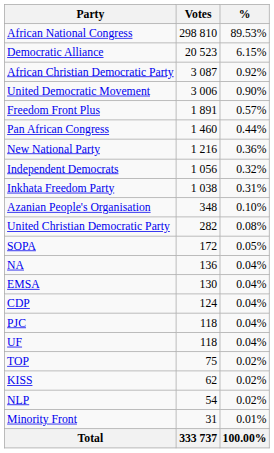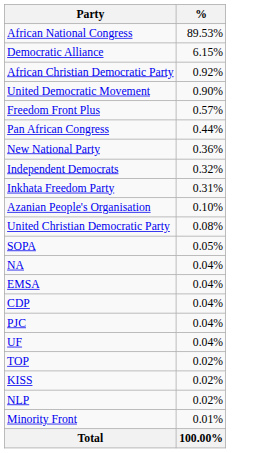 <table class="wikitable" style="font-size: 95%; text-align: right">
 <tr>
 <th>Party</th>
-<th>Votes</th>
 <th>%</th>
 </tr>
 <tr>
 <td align=left><a href='#'>African National Congress</a></td>
-<td>298 810</td>
 <td>89.53%</td>
 </tr>
 <tr>
 <td align=left><a href='#'>Democratic Alliance</a></td>
-<td>20 523</td>
 <td>6.15%</td>
 </tr>
 <tr>
 <td align=left><a href='#'>African Christian Democratic Party</a></td>
-<td>3 087</td>
 <td>0.92%</td>
 </tr>
 <tr>
 <td align=left><a href='#'>United Democratic Movement</a></td>
-<td>3 006</td>
 <td>0.90%</td>
 </tr>
 <tr>
 <td align=left><a href='#'>Freedom Front Plus</a></td>
-<td>1 891</td>
 <td>0.57%</td>
 </tr>
 <tr>
 <td align=left><a href='#'>Pan African Congress</a></td>
-<td>1 460</td>
 <td>0.44%</td>
 </tr>
 <tr>
 <td align=left><a href='#'>New National Party</a></td>
-<td>1 216</td>
 <td>0.36%</td>
 </tr>
 <tr>
 <td align=left><a href='#'>Independent Democrats</a></td>
-<td>1 056</td>
 <td>0.32%</td>
 </tr>
 <tr>
 <td align=left><a href='#'>Inkhata Freedom Party</a></td>
-<td>1 038</td>
 <td>0.31%</td>
 </tr>
 <tr>
 <td align=left><a href='#'>Azanian People's Organisation</a></td>
-<td>348</td>
 <td>0.10%</td>
 </tr>
 <tr>
 <td align=left><a href='#'>United Christian Democratic Party</a></td>
-<td>282</td>
 <td>0.08%</td>
 </tr>
 <tr>
 <td align=left><a href='#'>SOPA</a></td>
-<td>172</td>
 <td>0.05%</td>
 </tr>
 <tr>
 <td align=left><a href='#'>NA</a></td>
-<td>136</td>
 <td>0.04%</td>
 </tr>
 <tr>
 <td align=left><a href='#'>EMSA</a></td>
-<td>130</td>
 <td>0.04%</td>
 </tr>
 <tr>
 <td align=left><a href='#'>CDP</a></td>
-<td>124</td>
 <td>0.04%</td>
 </tr>
 <tr>
 <td align=left><a href='#'>PJC</a></td>
-<td>118</td>
 <td>0.04%</td>
 </tr>
 <tr>
 <td align=left><a href='#'>UF</a></td>
-<td>118</td>
 <td>0.04%</td>
 </tr>
 <tr>
 <td align=left><a href='#'>TOP</a></td>
-<td>75</td>
 <td>0.02%</td>
 </tr>
 <tr>
 <td align=left><a href='#'>KISS</a></td>
-<td>62</td>
 <td>0.02%</td>
 </tr>
 <tr>
 <td align=left><a href='#'>NLP</a></td>
-<td>54</td>
 <td>0.02%</td>
 </tr>
 <tr>
 <td align=left><a href='#'>Minority Front</a></td>
-<td>31</td>
 <td>0.01%</td>
 </tr>
 <tr>
 <th align=left>Total</th>
-<th>333 737</th>
 <th>100.00%</th>
 </tr>
 </table>
